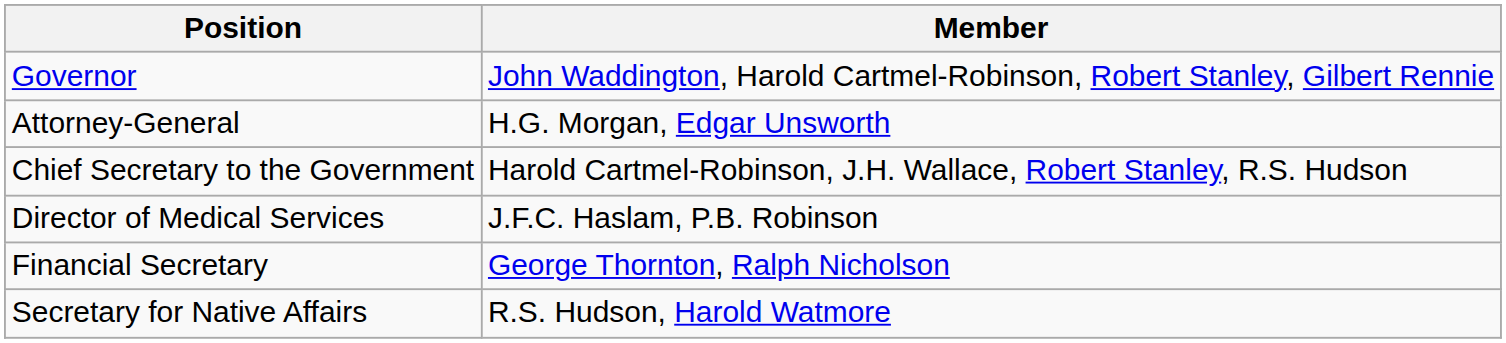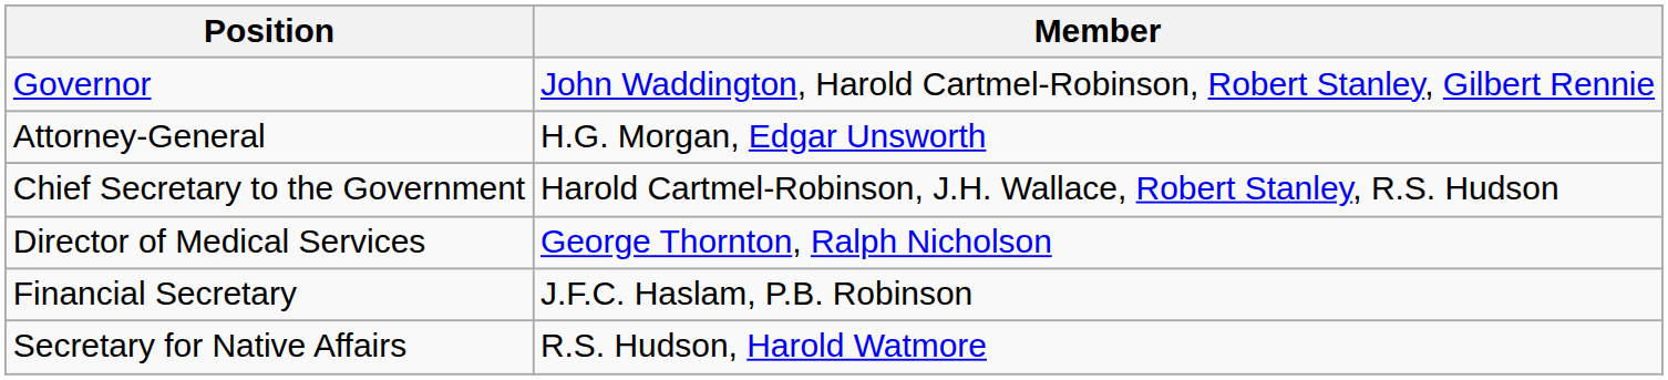 <table class="wikitable sortable">
 <tr>
 <th>Position</th>
 <th>Member</th>
 </tr>
 <tr>
 <td><a href='#'>Governor</a></td>
 <td><a href='#'>John Waddington</a>, Harold Cartmel-Robinson, <a href='#'>Robert Stanley</a>, <a href='#'>Gilbert Rennie</a></td>
 </tr>
 <tr>
 <td>Attorney-General</td>
 <td>H.G. Morgan, <a href='#'>Edgar Unsworth</a></td>
 </tr>
 <tr>
 <td>Chief Secretary to the Government</td>
 <td>Harold Cartmel-Robinson, J.H. Wallace, <a href='#'>Robert Stanley</a>, R.S. Hudson</td>
 </tr>
 <tr>
 <td>Director of Medical Services</td>
-<td>J.F.C. Haslam, P.B. Robinson</td>
+<td><a href='#'>George Thornton</a>, <a href='#'>Ralph Nicholson</a></td>
 </tr>
 <tr>
 <td>Financial Secretary</td>
-<td><a href='#'>George Thornton</a>, <a href='#'>Ralph Nicholson</a></td>
+<td>J.F.C. Haslam, P.B. Robinson</td>
 </tr>
 <tr>
 <td>Secretary for Native Affairs</td>
 <td>R.S. Hudson, <a href='#'>Harold Watmore</a></td>
 </tr>
 </table>
